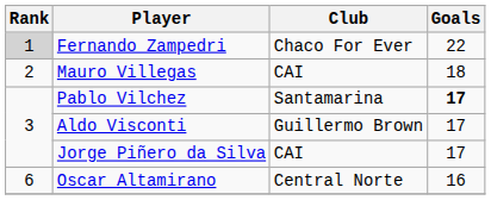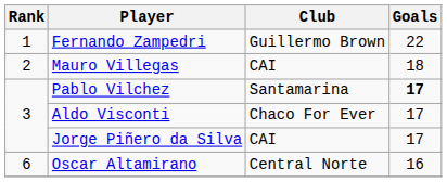 <table class="wikitable" style="text-align:center">
 <tr>
 <th>Rank</th>
 <th>Player</th>
 <th>Club</th>
 <th>Goals</th>
 </tr>
 <tr>
-<td style="background: lightgrey;">1</td>
+<td>1</td>
 <td align="left"> <a href='#'>Fernando Zampedri</a></td>
-<td align="left">Chaco For Ever</td>
+<td align="left">Guillermo Brown</td>
 <td>22</td>
 </tr>
 <tr>
 <td>2</td>
 <td align="left"> <a href='#'>Mauro Villegas</a></td>
 <td align="left">CAI</td>
 <td>18</td>
 </tr>
 <tr>
 <td rowspan="3">3</td>
 <td align="left"> <a href='#'>Pablo Vilchez</a></td>
 <td align="left">Santamarina</td>
 <td><strong>17</strong></td>
 </tr>
 <tr>
 <td align="left"> <a href='#'>Aldo Visconti</a></td>
-<td align="left">Guillermo Brown</td>
+<td align="left">Chaco For Ever</td>
 <td>17</td>
 </tr>
 <tr>
 <td align="left"> <a href='#'>Jorge Piñero da Silva</a></td>
 <td align="left">CAI</td>
 <td>17</td>
 </tr>
 <tr>
 <td>6</td>
 <td align="left"> <a href='#'>Oscar Altamirano</a></td>
 <td align="left">Central Norte</td>
 <td>16</td>
 </tr>
 <tr>
 </tr>
 </table>
